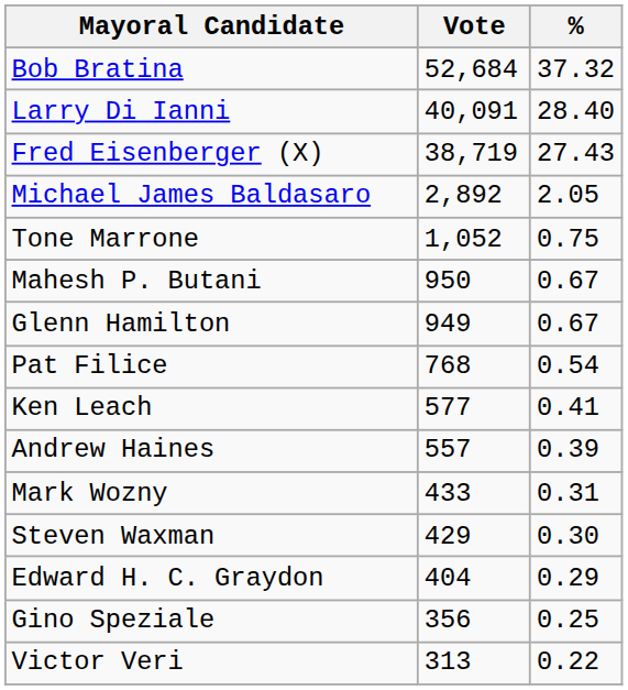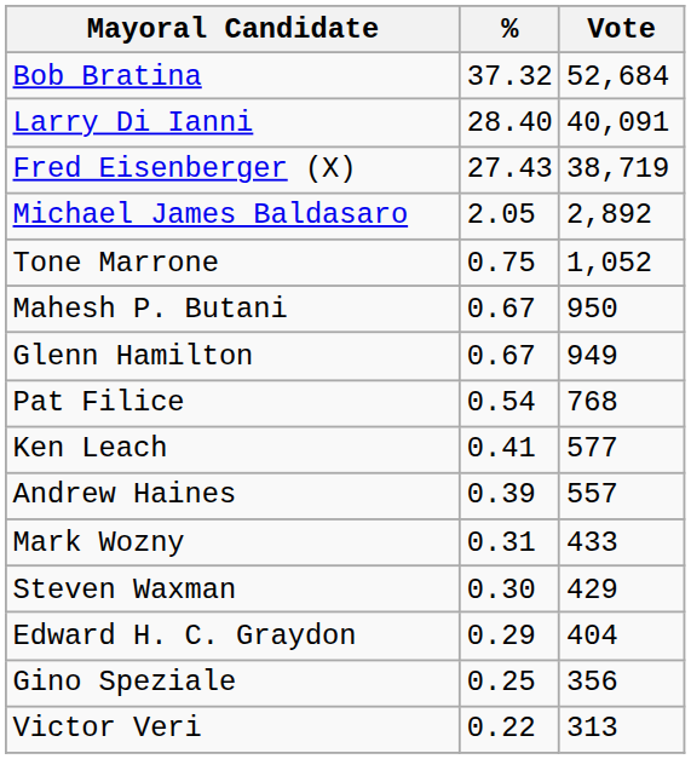 <table class="wikitable">
 <tr>
 <th bgcolor="#DDDDFF" width="200px">Mayoral Candidate </th>
+<th bgcolor="#DDDDFF" width="30px">%</th>
 <th bgcolor="#DDDDFF" width="50px">Vote</th>
-<th bgcolor="#DDDDFF" width="30px">%</th>
 </tr>
 <tr>
 <td><a href='#'>Bob Bratina</a></td>
+<td>37.32</td>
 <td>52,684</td>
-<td>37.32</td>
 </tr>
 <tr>
 <td><a href='#'>Larry Di Ianni</a></td>
+<td>28.40</td>
 <td>40,091</td>
-<td>28.40</td>
 </tr>
 <tr>
 <td><a href='#'>Fred Eisenberger</a> (X)</td>
+<td>27.43</td>
 <td>38,719</td>
-<td>27.43</td>
 </tr>
 <tr>
 <td><a href='#'>Michael James Baldasaro</a></td>
+<td>2.05</td>
 <td>2,892</td>
-<td>2.05</td>
 </tr>
 <tr>
 <td>Tone Marrone</td>
+<td>0.75</td>
 <td>1,052</td>
-<td>0.75</td>
 </tr>
 <tr>
 <td>Mahesh P. Butani</td>
+<td>0.67</td>
 <td>950</td>
-<td>0.67</td>
 </tr>
 <tr>
 <td>Glenn Hamilton</td>
+<td>0.67</td>
 <td>949</td>
-<td>0.67</td>
 </tr>
 <tr>
 <td>Pat Filice</td>
+<td>0.54</td>
 <td>768</td>
-<td>0.54</td>
 </tr>
 <tr>
 <td>Ken Leach</td>
+<td>0.41</td>
 <td>577</td>
-<td>0.41</td>
 </tr>
 <tr>
 <td>Andrew Haines</td>
+<td>0.39</td>
 <td>557</td>
-<td>0.39</td>
 </tr>
 <tr>
 <td>Mark Wozny</td>
+<td>0.31</td>
 <td>433</td>
-<td>0.31</td>
 </tr>
 <tr>
 <td>Steven Waxman</td>
+<td>0.30</td>
 <td>429</td>
-<td>0.30</td>
 </tr>
 <tr>
 <td>Edward H. C. Graydon</td>
+<td>0.29</td>
 <td>404</td>
-<td>0.29</td>
 </tr>
 <tr>
 <td>Gino Speziale</td>
+<td>0.25</td>
 <td>356</td>
-<td>0.25</td>
 </tr>
 <tr>
 <td>Victor Veri</td>
+<td>0.22</td>
 <td>313</td>
-<td>0.22</td>
 </tr>
 </table>
